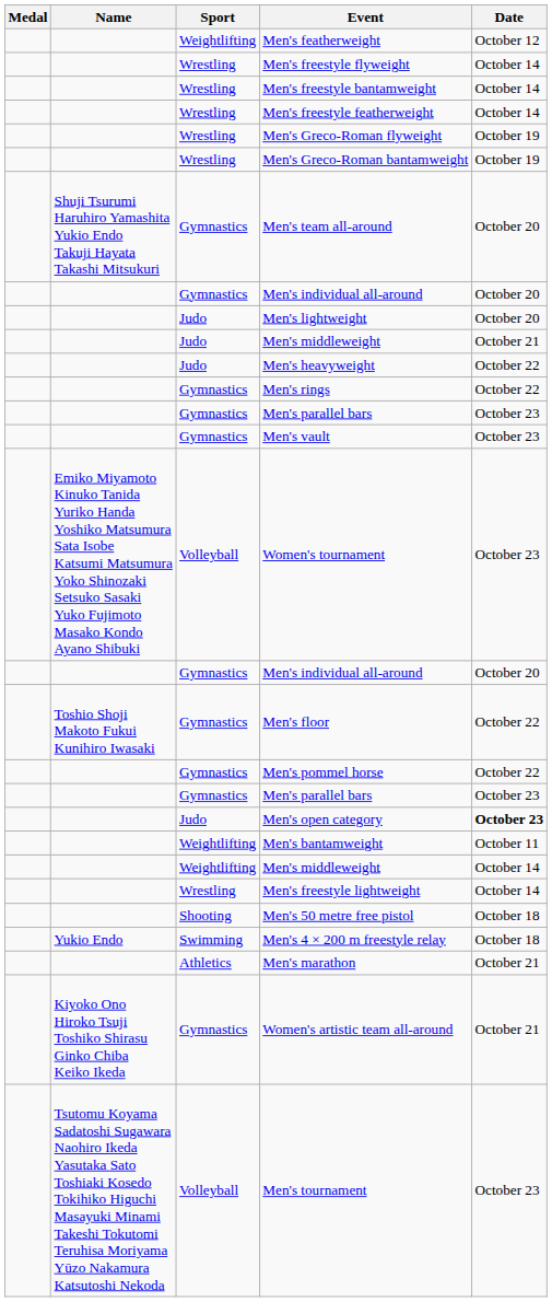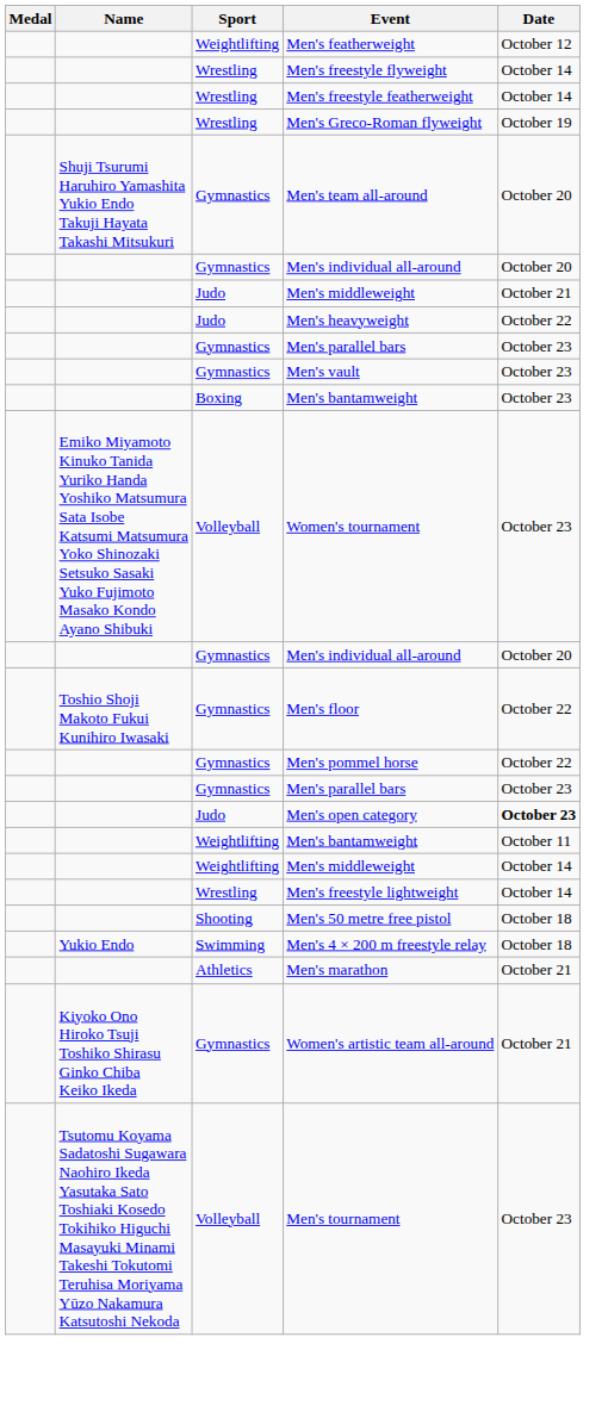 <table class="wikitable sortable" style="font-size:95%">
 <tr>
 <th>Medal</th>
 <th>Name</th>
 <th>Sport</th>
 <th>Event</th>
 <th>Date</th>
 </tr>
 <tr>
 <td></td>
 <td></td>
 <td><a href='#'>Weightlifting</a></td>
 <td><a href='#'>Men's featherweight</a></td>
 <td>October 12</td>
 </tr>
 <tr>
 <td></td>
 <td></td>
 <td><a href='#'>Wrestling</a></td>
 <td><a href='#'>Men's freestyle flyweight</a></td>
 <td>October 14</td>
 </tr>
 <tr>
 <td></td>
 <td></td>
 <td><a href='#'>Wrestling</a></td>
-<td><a href='#'>Men's freestyle bantamweight</a></td>
-<td>October 14</td>
-</tr>
-<tr>
-<td></td>
-<td></td>
-<td><a href='#'>Wrestling</a></td>
 <td><a href='#'>Men's freestyle featherweight</a></td>
 <td>October 14</td>
 </tr>
 <tr>
 <td></td>
 <td></td>
 <td><a href='#'>Wrestling</a></td>
 <td><a href='#'>Men's Greco-Roman flyweight</a></td>
-<td>October 19</td>
-</tr>
-<tr>
-<td></td>
-<td></td>
-<td><a href='#'>Wrestling</a></td>
-<td><a href='#'>Men's Greco-Roman bantamweight</a></td>
 <td>October 19</td>
 </tr>
 <tr>
 <td></td>
 <td><br><a href='#'>Shuji Tsurumi</a><br><a href='#'>Haruhiro Yamashita</a><br><a href='#'>Yukio Endo</a><br><a href='#'>Takuji Hayata</a><br><a href='#'>Takashi Mitsukuri</a></td>
 <td><a href='#'>Gymnastics</a></td>
 <td><a href='#'>Men's team all-around</a></td>
 <td>October 20</td>
 </tr>
 <tr>
 <td></td>
 <td></td>
 <td><a href='#'>Gymnastics</a></td>
 <td><a href='#'>Men's individual all-around</a></td>
 <td>October 20</td>
 </tr>
 <tr>
 <td></td>
 <td></td>
 <td><a href='#'>Judo</a></td>
-<td><a href='#'>Men's lightweight</a></td>
-<td>October 20</td>
-</tr>
-<tr>
-<td></td>
-<td></td>
-<td><a href='#'>Judo</a></td>
 <td><a href='#'>Men's middleweight</a></td>
 <td>October 21</td>
 </tr>
 <tr>
 <td></td>
 <td></td>
 <td><a href='#'>Judo</a></td>
 <td><a href='#'>Men's heavyweight</a></td>
 <td>October 22</td>
 </tr>
 <tr>
 <td></td>
 <td></td>
 <td><a href='#'>Gymnastics</a></td>
-<td><a href='#'>Men's rings</a></td>
-<td>October 22</td>
-</tr>
-<tr>
-<td></td>
-<td></td>
-<td><a href='#'>Gymnastics</a></td>
 <td><a href='#'>Men's parallel bars</a></td>
 <td>October 23</td>
 </tr>
 <tr>
 <td></td>
 <td></td>
 <td><a href='#'>Gymnastics</a></td>
 <td><a href='#'>Men's vault</a></td>
+<td>October 23</td>
+</tr>
+<tr>
+<td></td>
+<td></td>
+<td><a href='#'>Boxing</a></td>
+<td><a href='#'>Men's bantamweight</a></td>
 <td>October 23</td>
 </tr>
 <tr>
 <td></td>
 <td><br><a href='#'>Emiko Miyamoto</a><br><a href='#'>Kinuko Tanida</a><br><a href='#'>Yuriko Handa</a><br><a href='#'>Yoshiko Matsumura</a><br><a href='#'>Sata Isobe</a><br><a href='#'>Katsumi Matsumura</a><br><a href='#'>Yoko Shinozaki</a><br><a href='#'>Setsuko Sasaki</a><br><a href='#'>Yuko Fujimoto</a><br><a href='#'>Masako Kondo</a><br><a href='#'>Ayano Shibuki</a></td>
 <td><a href='#'>Volleyball</a></td>
 <td><a href='#'>Women's tournament</a></td>
 <td>October 23</td>
 </tr>
 <tr>
 <td></td>
 <td></td>
 <td><a href='#'>Gymnastics</a></td>
 <td><a href='#'>Men's individual all-around</a></td>
 <td>October 20</td>
 </tr>
 <tr>
 <td></td>
 <td><br><a href='#'>Toshio Shoji</a><br><a href='#'>Makoto Fukui</a><br><a href='#'>Kunihiro Iwasaki</a></td>
 <td><a href='#'>Gymnastics</a></td>
 <td><a href='#'>Men's floor</a></td>
 <td>October 22</td>
 </tr>
 <tr>
 <td></td>
 <td></td>
 <td><a href='#'>Gymnastics</a></td>
 <td><a href='#'>Men's pommel horse</a></td>
 <td>October 22</td>
 </tr>
 <tr>
 <td></td>
 <td></td>
 <td><a href='#'>Gymnastics</a></td>
 <td><a href='#'>Men's parallel bars</a></td>
 <td>October 23</td>
 </tr>
 <tr>
 <td></td>
 <td></td>
 <td><a href='#'>Judo</a></td>
 <td><a href='#'>Men's open category</a></td>
 <td><strong>October 23</strong></td>
 </tr>
 <tr>
 <td></td>
 <td></td>
 <td><a href='#'>Weightlifting</a></td>
 <td><a href='#'>Men's bantamweight</a></td>
 <td>October 11</td>
 </tr>
 <tr>
 <td></td>
 <td></td>
 <td><a href='#'>Weightlifting</a></td>
 <td><a href='#'>Men's middleweight</a></td>
 <td>October 14</td>
 </tr>
 <tr>
 <td></td>
 <td></td>
 <td><a href='#'>Wrestling</a></td>
 <td><a href='#'>Men's freestyle lightweight</a></td>
 <td>October 14</td>
 </tr>
 <tr>
 <td></td>
 <td></td>
 <td><a href='#'>Shooting</a></td>
 <td><a href='#'>Men's 50 metre free pistol</a></td>
 <td>October 18</td>
 </tr>
 <tr>
 <td></td>
 <td><a href='#'>Yukio Endo</a></td>
 <td><a href='#'>Swimming</a></td>
 <td><a href='#'>Men's 4 × 200 m freestyle relay</a></td>
 <td>October 18</td>
 </tr>
 <tr>
 <td></td>
 <td></td>
 <td><a href='#'>Athletics</a></td>
 <td><a href='#'>Men's marathon</a></td>
 <td>October 21</td>
 </tr>
 <tr>
 <td></td>
 <td><br><a href='#'>Kiyoko Ono</a><br><a href='#'>Hiroko Tsuji</a><br><a href='#'>Toshiko Shirasu</a><br><a href='#'>Ginko Chiba</a><br><a href='#'>Keiko Ikeda</a></td>
 <td><a href='#'>Gymnastics</a></td>
 <td><a href='#'>Women's artistic team all-around</a></td>
 <td>October 21</td>
 </tr>
 <tr>
 <td></td>
 <td><br><a href='#'>Tsutomu Koyama</a><br><a href='#'>Sadatoshi Sugawara</a><br><a href='#'>Naohiro Ikeda</a><br><a href='#'>Yasutaka Sato</a><br><a href='#'>Toshiaki Kosedo</a><br><a href='#'>Tokihiko Higuchi</a><br><a href='#'>Masayuki Minami</a><br><a href='#'>Takeshi Tokutomi</a><br><a href='#'>Teruhisa Moriyama</a><br><a href='#'>Yūzo Nakamura</a><br><a href='#'>Katsutoshi Nekoda</a></td>
 <td><a href='#'>Volleyball</a></td>
 <td><a href='#'>Men's tournament</a></td>
 <td>October 23</td>
 </tr>
 </table>
